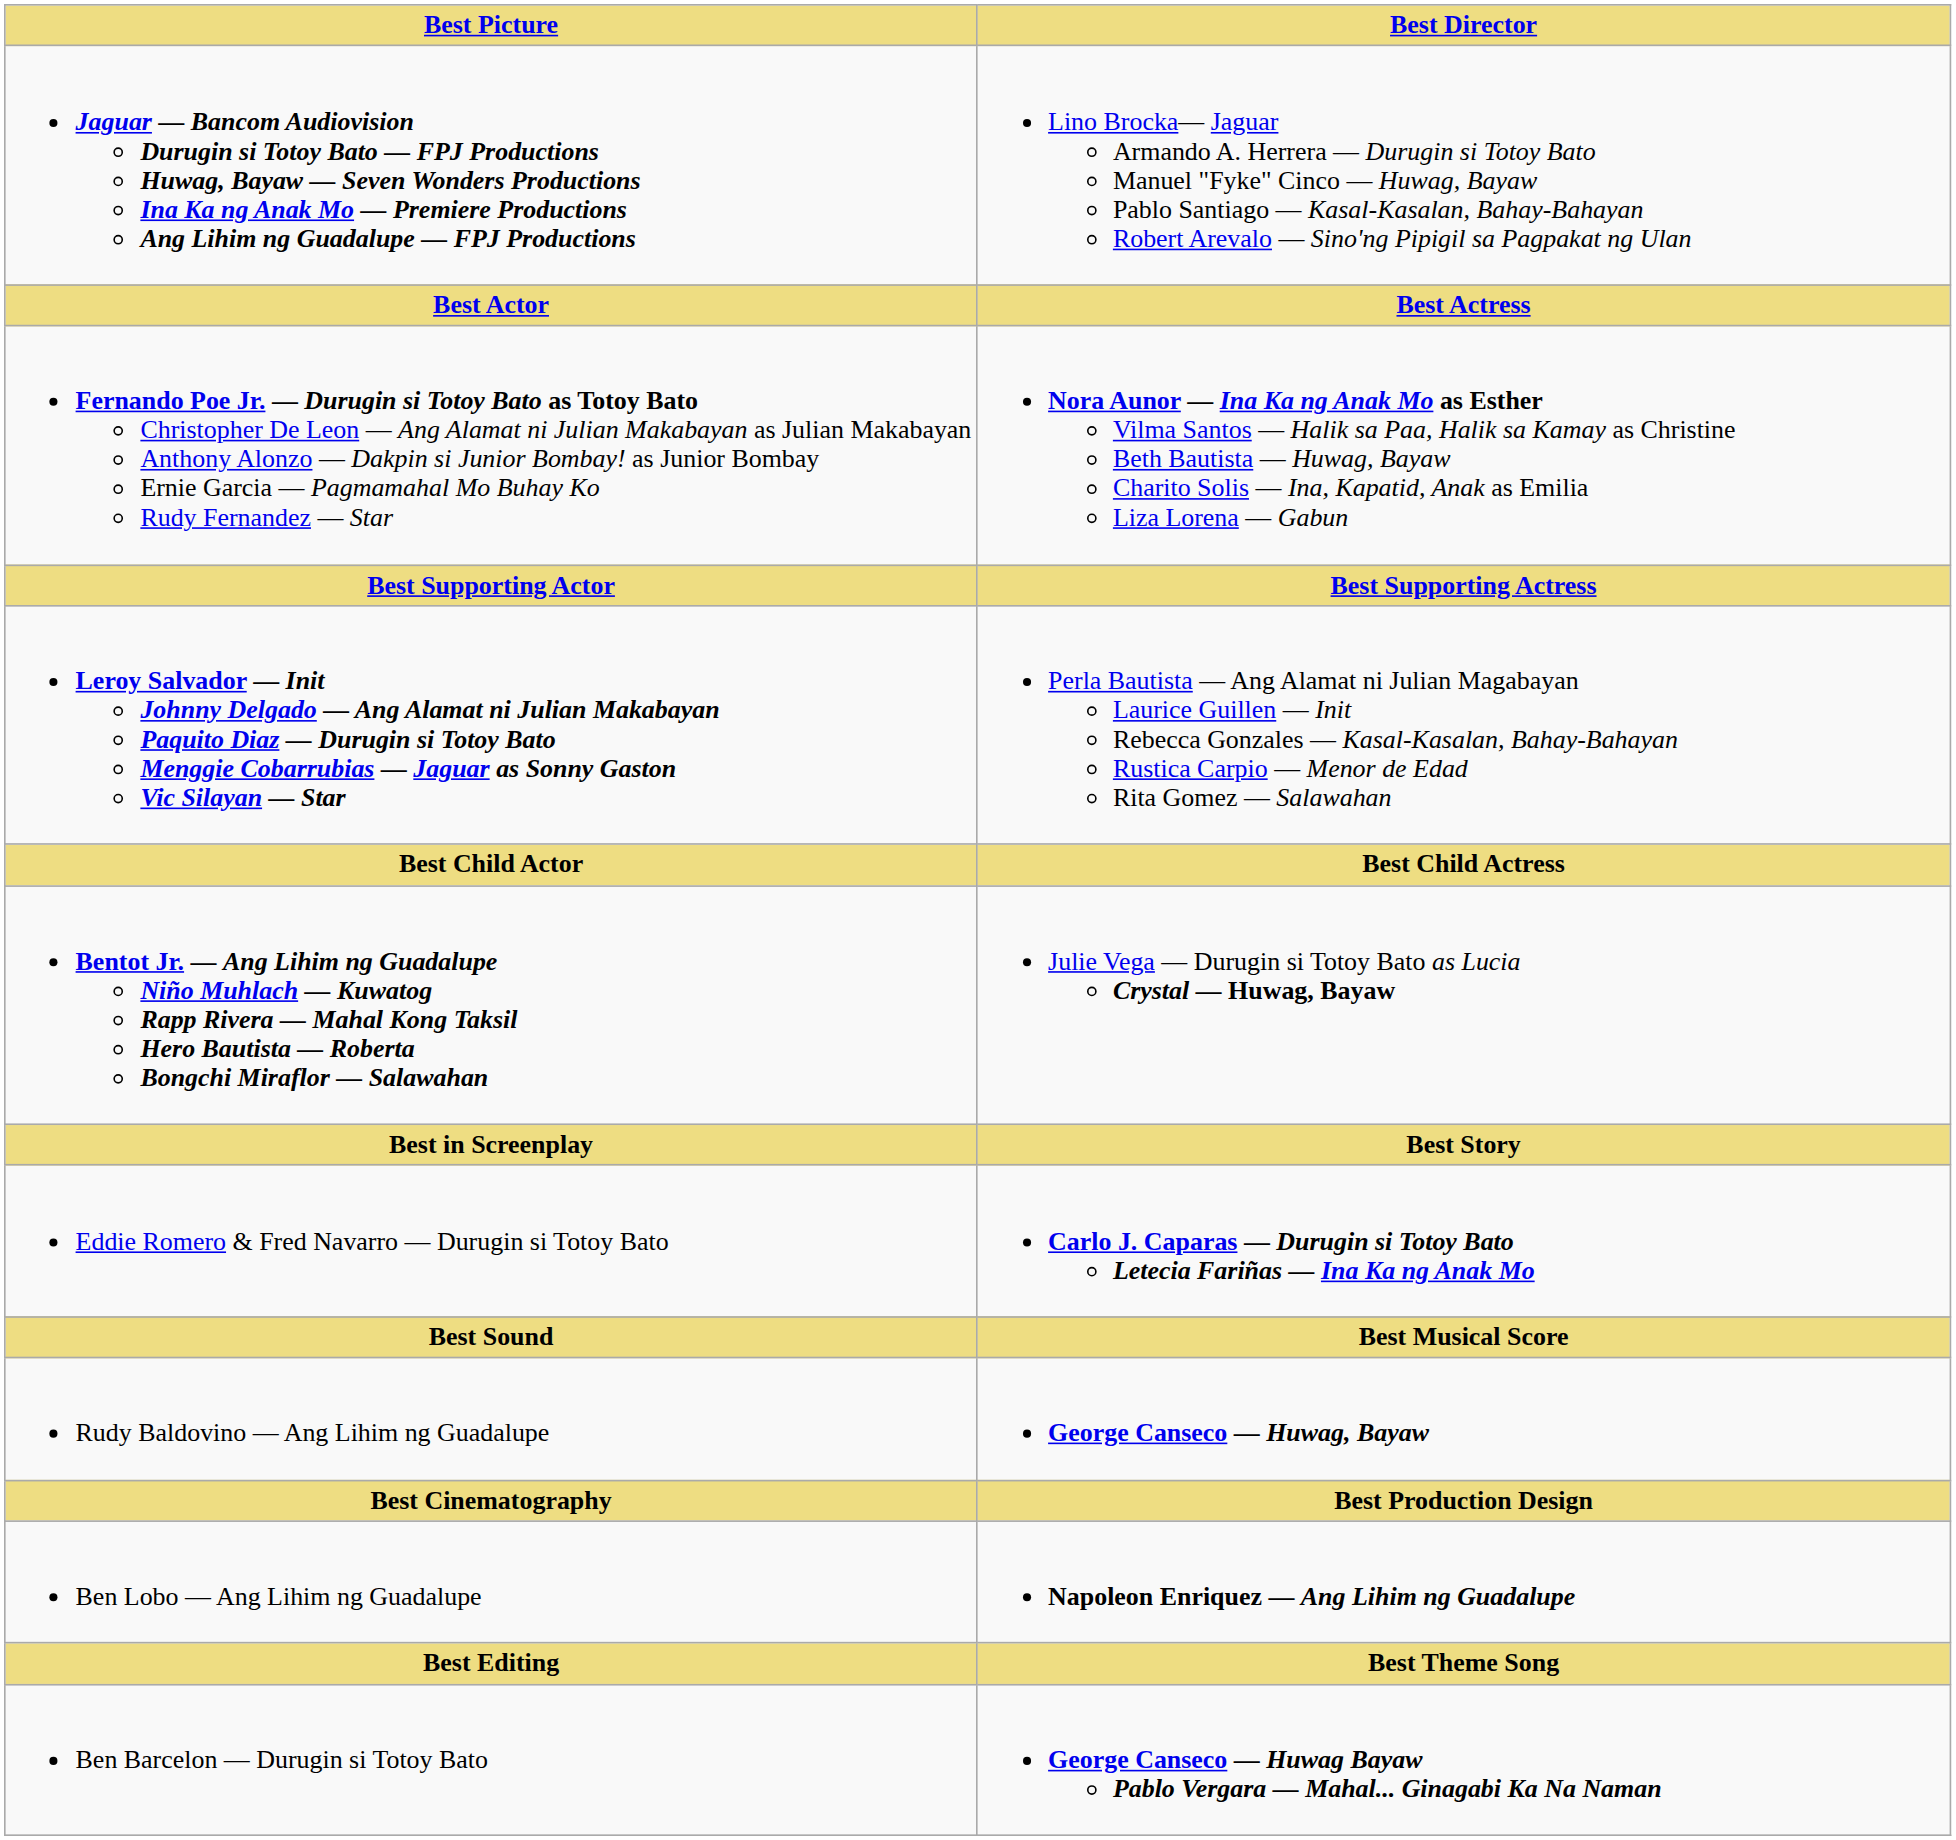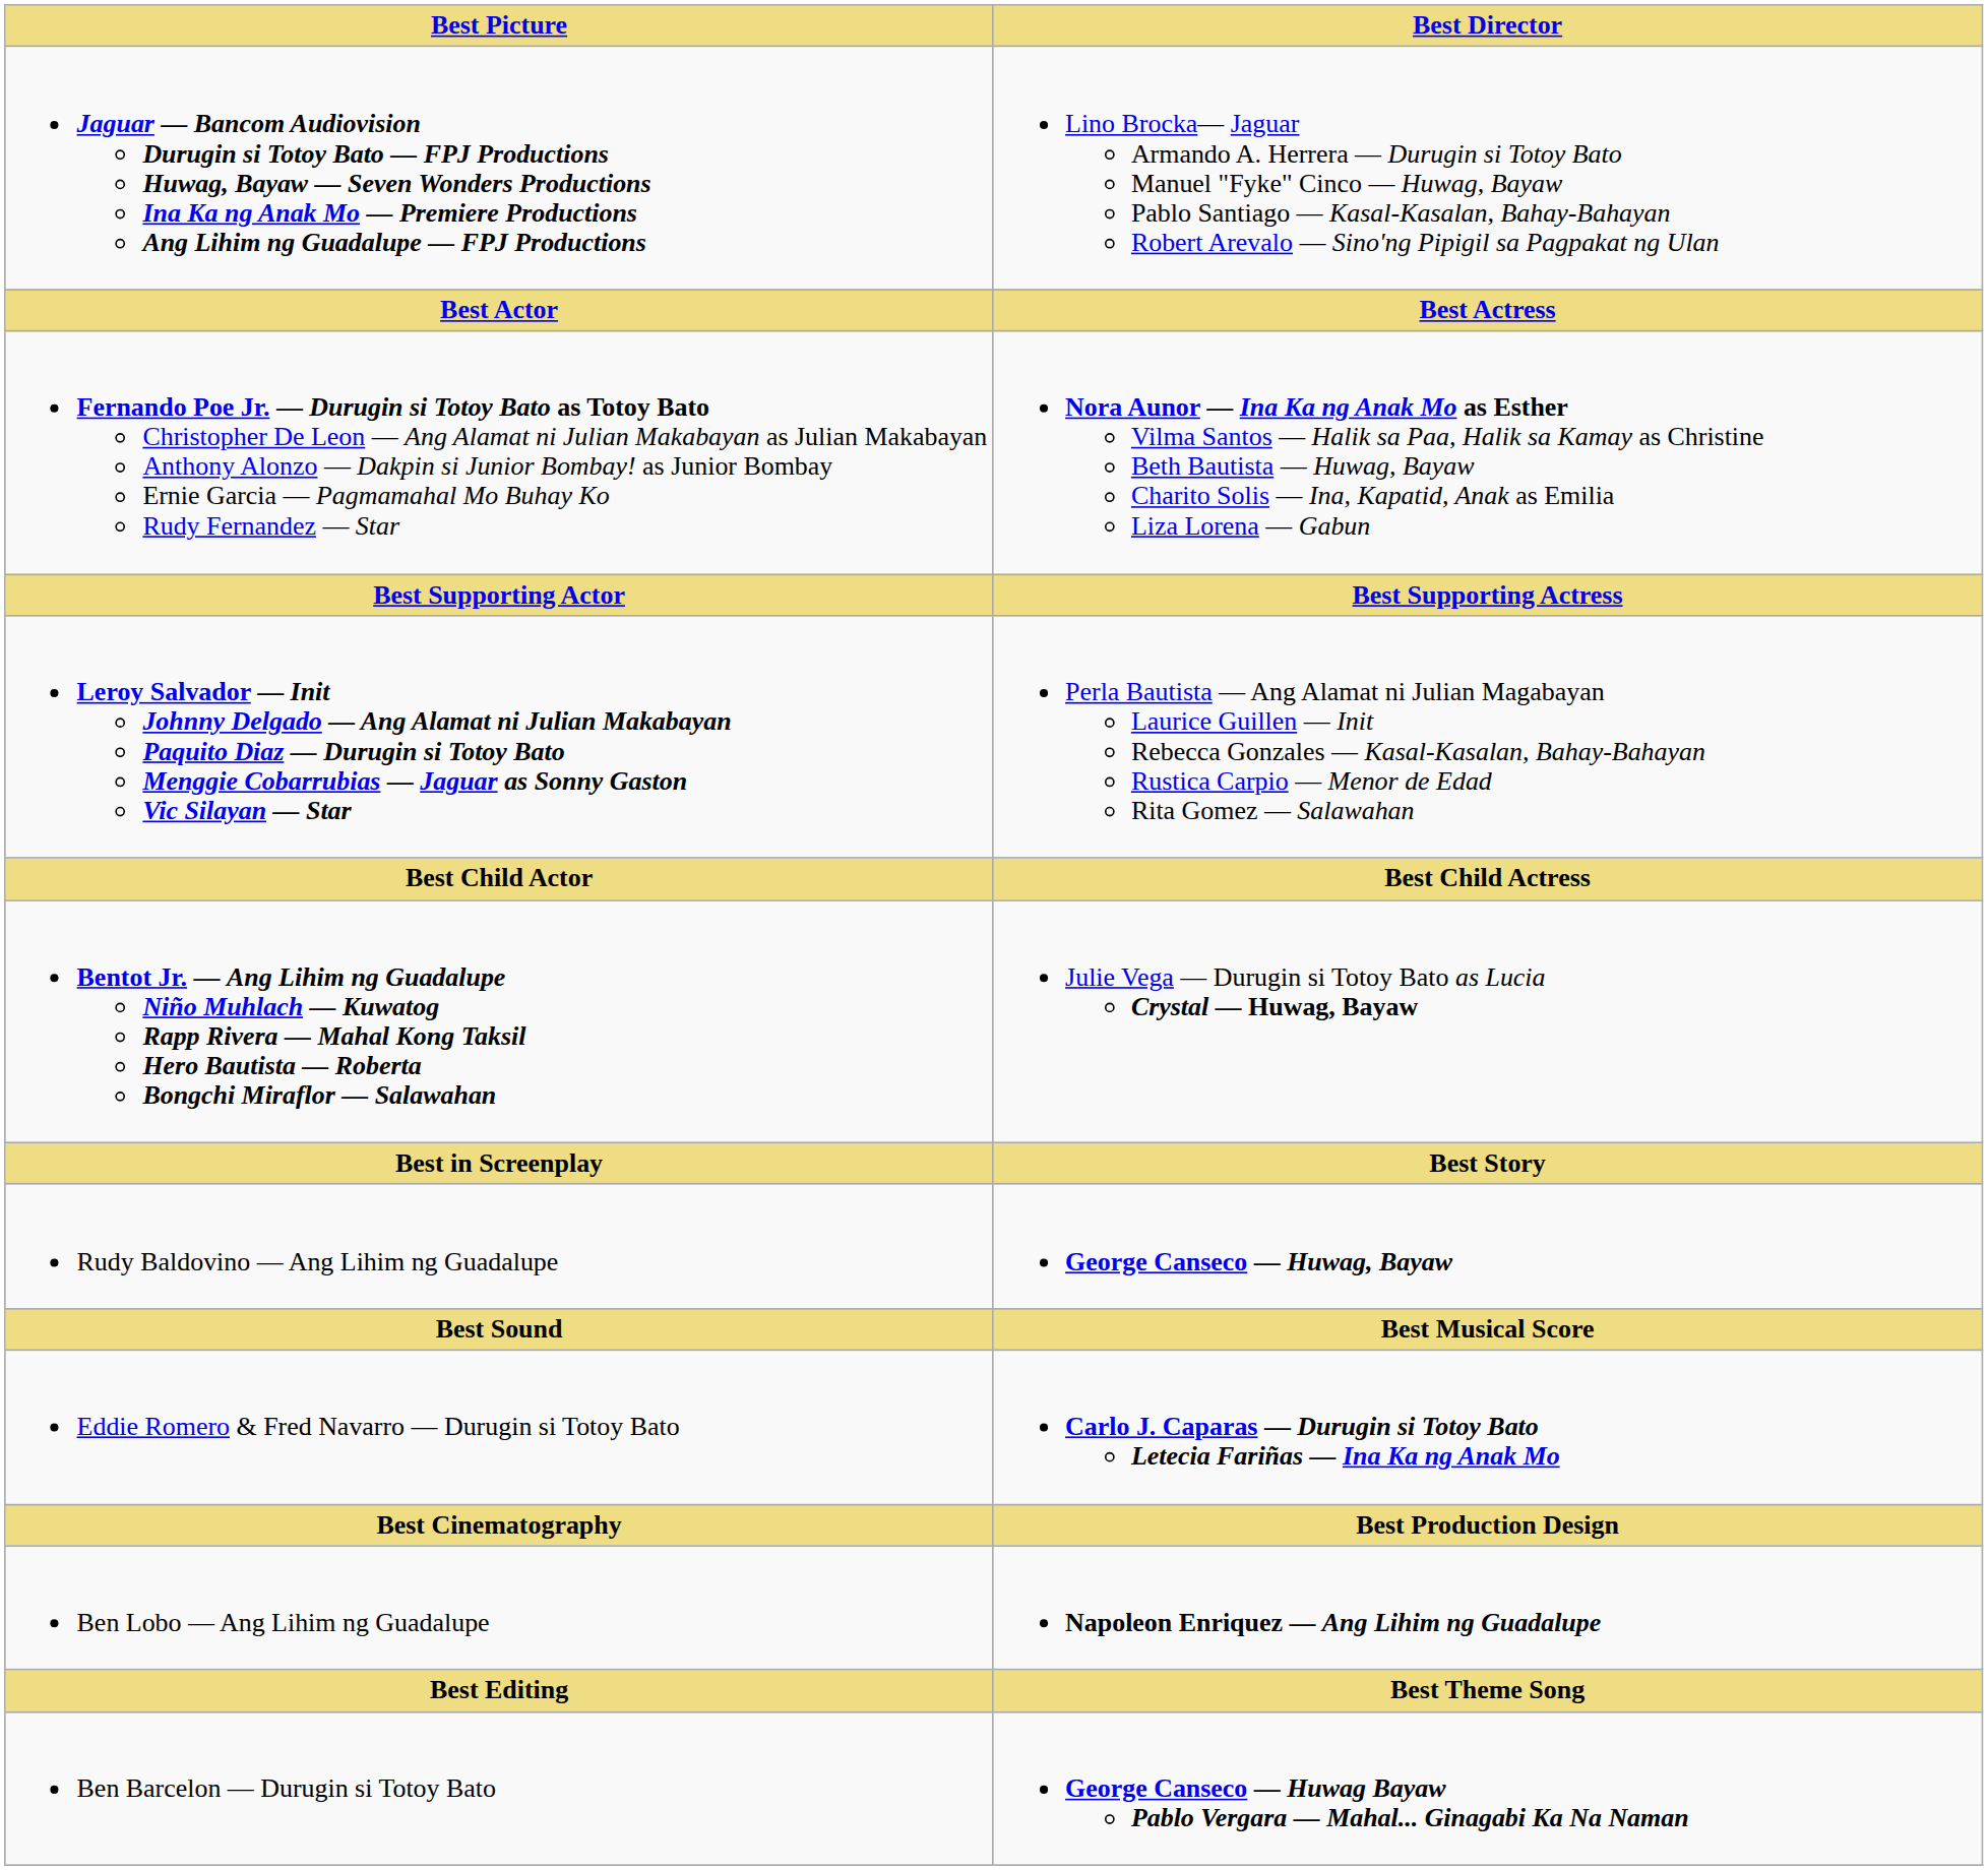 <table class=wikitable>
 <tr>
 <th style="background:#EEDD82; width:50%"><a href='#'>Best Picture</a></th>
 <th style="background:#EEDD82; width:50%"><a href='#'>Best Director</a></th>
 </tr>
 <tr>
 <td valign="top"><br><ul><li><strong><em><a href='#'>Jaguar</a><em> — Bancom Audiovision<strong><ul><li></em>Durugin si Totoy Bato<em> — FPJ Productions</li><li></em>Huwag, Bayaw<em> — Seven Wonders Productions</li><li></em><a href='#'>Ina Ka ng Anak Mo</a><em> — Premiere Productions</li><li></em>Ang Lihim ng Guadalupe<em> — FPJ Productions</li></ul></li></ul></td>
 <td valign="top"><br><ul><li></strong><a href='#'>Lino Brocka</a>— </em><a href='#'>Jaguar</a></em></strong><ul><li>Armando A. Herrera — <em>Durugin si Totoy Bato</em></li><li>Manuel "Fyke" Cinco — <em>Huwag, Bayaw</em></li><li>Pablo Santiago — <em>Kasal-Kasalan, Bahay-Bahayan</em></li><li><a href='#'>Robert Arevalo</a> — <em>Sino'ng Pipigil sa Pagpakat ng Ulan</em></li></ul></li></ul></td>
 </tr>
 <tr>
 <th style="background:#EEDD82; width:50%"><a href='#'>Best Actor</a></th>
 <th style="background:#EEDD82; width:50%"><a href='#'>Best Actress</a></th>
 </tr>
 <tr>
 <td valign="top"><br><ul><li><strong><a href='#'>Fernando Poe Jr.</a> — <em>Durugin si Totoy Bato</em> as Totoy Bato</strong><ul><li><a href='#'>Christopher De Leon</a> — <em>Ang Alamat ni Julian Makabayan</em> as Julian Makabayan</li><li><a href='#'>Anthony Alonzo</a> — <em>Dakpin si Junior Bombay!</em> as Junior Bombay</li><li>Ernie Garcia — <em>Pagmamahal Mo Buhay Ko</em></li><li><a href='#'>Rudy Fernandez</a> — <em>Star</em></li></ul></li></ul></td>
 <td valign="top"><br><ul><li><strong><a href='#'>Nora Aunor</a> — <em><a href='#'>Ina Ka ng Anak Mo</a></em> as Esther</strong><ul><li><a href='#'>Vilma Santos</a> — <em>Halik sa Paa, Halik sa Kamay</em> as Christine</li><li><a href='#'>Beth Bautista</a> — <em>Huwag, Bayaw</em></li><li><a href='#'>Charito Solis</a> — <em>Ina, Kapatid, Anak</em> as Emilia</li><li><a href='#'>Liza Lorena</a> — <em>Gabun</em></li></ul></li></ul></td>
 </tr>
 <tr>
 <th style="background:#EEDD82; width:50%"><a href='#'>Best Supporting Actor</a></th>
 <th style="background:#EEDD82; width:50%"><a href='#'>Best Supporting Actress</a></th>
 </tr>
 <tr>
 <td valign="top"><br><ul><li><strong><a href='#'>Leroy Salvador</a> — <em>Init<strong><em><ul><li><a href='#'>Johnny Delgado</a> — </em>Ang Alamat ni Julian Makabayan<em></li><li><a href='#'>Paquito Diaz</a> — </em>Durugin si Totoy Bato<em></li><li><a href='#'>Menggie Cobarrubias</a> — </em><a href='#'>Jaguar</a><em> as Sonny Gaston</li><li><a href='#'>Vic Silayan</a> — </em>Star<em></li></ul></li></ul></td>
 <td valign="top"><br><ul><li></strong><a href='#'>Perla Bautista</a> — </em>Ang Alamat ni Julian Magabayan</em></strong><ul><li><a href='#'>Laurice Guillen</a> — <em>Init</em></li><li>Rebecca Gonzales — <em>Kasal-Kasalan, Bahay-Bahayan</em></li><li><a href='#'>Rustica Carpio</a> — <em>Menor de Edad</em></li><li>Rita Gomez — <em>Salawahan</em></li></ul></li></ul></td>
 </tr>
 <tr>
 <th style="background:#EEDD82; width:50%">Best Child Actor</th>
 <th style="background:#EEDD82; width:50%">Best Child Actress</th>
 </tr>
 <tr>
 <td valign="top"><br><ul><li><strong><a href='#'>Bentot Jr.</a> — <em>Ang Lihim ng Guadalupe<strong><em><ul><li><a href='#'>Niño Muhlach</a> — </em>Kuwatog<em></li><li>Rapp Rivera — </em>Mahal Kong Taksil<em></li><li>Hero Bautista — </em>Roberta<em></li><li>Bongchi Miraflor — </em>Salawahan<em></li></ul></li></ul></td>
 <td valign="top"><br><ul><li></strong><a href='#'>Julie Vega</a> — </em>Durugin si Totoy Bato<em> as Lucia<strong><ul><li>Crystal — </em>Huwag, Bayaw<em></li></ul></li></ul></td>
 </tr>
 <tr>
 <th style="background:#EEDD82; width:50%">Best in Screenplay</th>
 <th style="background:#EEDD82; width:50%">Best Story</th>
 </tr>
 <tr>
-<td valign="top"><br><ul><li></strong><a href='#'>Eddie Romero</a> & Fred Navarro — </em>Durugin si Totoy Bato</em></strong></li></ul></td>
-<td valign="top"><br><ul><li><strong><a href='#'>Carlo J. Caparas</a> — <em>Durugin si Totoy Bato<strong><em><ul><li>Letecia Fariñas — </em><a href='#'>Ina Ka ng Anak Mo</a><em></li></ul></li></ul></td>
+<td valign="top"><br><ul><li></strong>Rudy Baldovino — </em>Ang Lihim ng Guadalupe</em></strong></li></ul></td>
+<td valign="top"><br><ul><li><strong><a href='#'>George Canseco</a> — <em>Huwag, Bayaw<strong><em></li></ul></td>
 </tr>
 <tr>
 <th style="background:#EEDD82; width:50%">Best Sound</th>
 <th style="background:#EEDD82; width:50%">Best Musical Score</th>
 </tr>
 <tr>
-<td valign="top"><br><ul><li></strong>Rudy Baldovino — </em>Ang Lihim ng Guadalupe</em></strong></li></ul></td>
-<td valign="top"><br><ul><li><strong><a href='#'>George Canseco</a> — <em>Huwag, Bayaw<strong><em></li></ul></td>
+<td valign="top"><br><ul><li></strong><a href='#'>Eddie Romero</a> & Fred Navarro — </em>Durugin si Totoy Bato</em></strong></li></ul></td>
+<td valign="top"><br><ul><li><strong><a href='#'>Carlo J. Caparas</a> — <em>Durugin si Totoy Bato<strong><em><ul><li>Letecia Fariñas — </em><a href='#'>Ina Ka ng Anak Mo</a><em></li></ul></li></ul></td>
 </tr>
 <tr>
 <th style="background:#EEDD82; width:50%">Best Cinematography</th>
 <th style="background:#EEDD82; width:50%">Best Production Design</th>
 </tr>
 <tr>
 <td valign="top"><br><ul><li></strong>Ben Lobo — </em>Ang Lihim ng Guadalupe</em></strong></li></ul></td>
 <td valign="top"><br><ul><li><strong>Napoleon Enriquez — <em>Ang Lihim ng Guadalupe<strong><em></li></ul></td>
 </tr>
 <tr>
 <th style="background:#EEDD82; width:50%">Best Editing</th>
 <th style="background:#EEDD82; width:50%">Best Theme Song</th>
 </tr>
 <tr>
 <td valign="top"><br><ul><li></strong>Ben Barcelon — </em>Durugin si Totoy Bato</em></strong></li></ul></td>
 <td valign="top"><br><ul><li><strong><a href='#'>George Canseco</a> — <em>Huwag Bayaw<strong><em><ul><li>Pablo Vergara — </em>Mahal... Ginagabi Ka Na Naman<em></li></ul></li></ul></td>
 </tr>
 <tr>
 </tr>
 </table>
